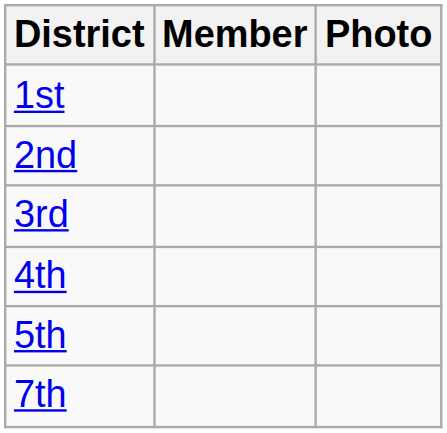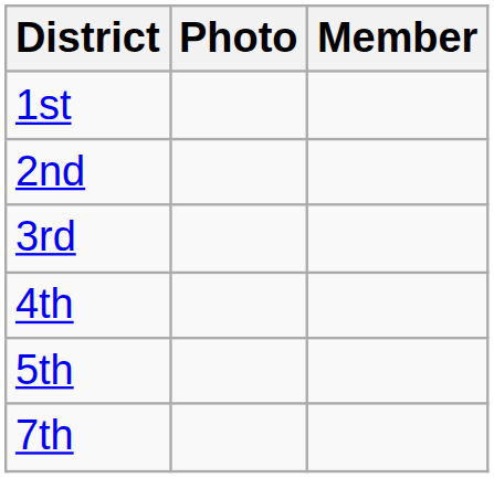 <table class="wikitable sortable">
 <tr>
 <th>District</th>
+<th>Photo</th>
 <th>Member</th>
-<th>Photo</th>
 </tr>
 <tr>
 <td><a href='#'>1st</a></td>
 <td></td>
 <td></td>
 </tr>
 <tr>
 <td><a href='#'>2nd</a></td>
 <td></td>
 <td></td>
 </tr>
 <tr>
 <td><a href='#'>3rd</a></td>
 <td></td>
 <td></td>
 </tr>
 <tr>
 <td><a href='#'>4th</a></td>
 <td></td>
 <td></td>
 </tr>
 <tr>
 <td><a href='#'>5th</a></td>
 <td></td>
 <td></td>
 </tr>
 <tr>
 <td><a href='#'>7th</a></td>
 <td></td>
 <td></td>
 </tr>
 </table>
